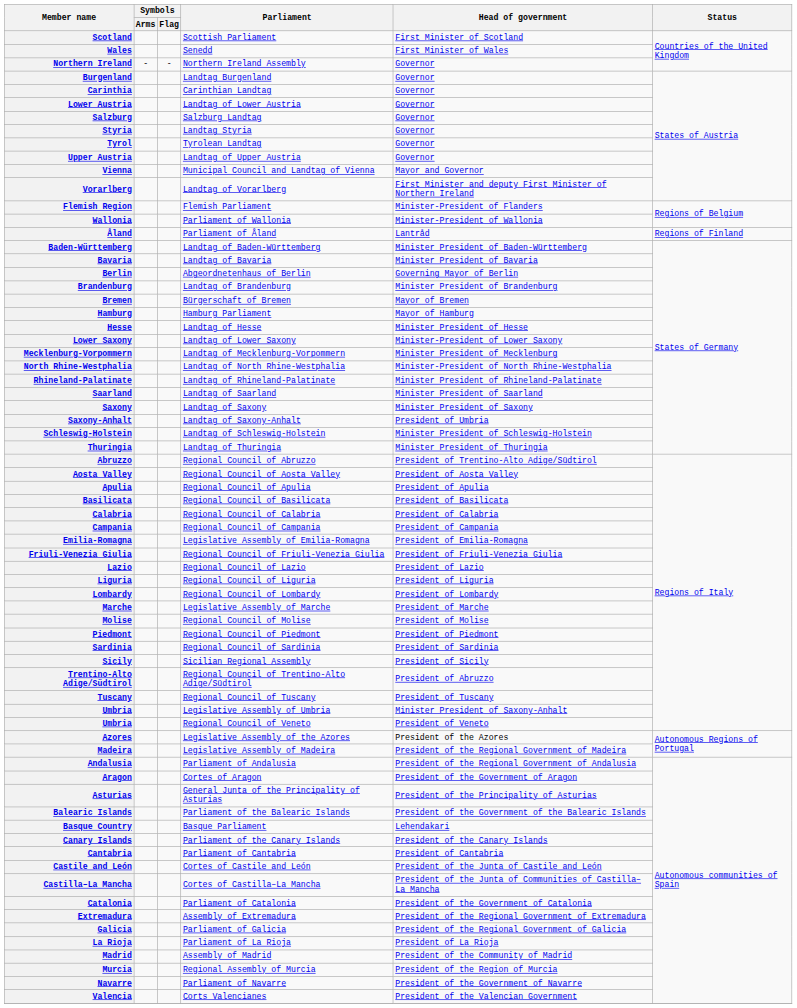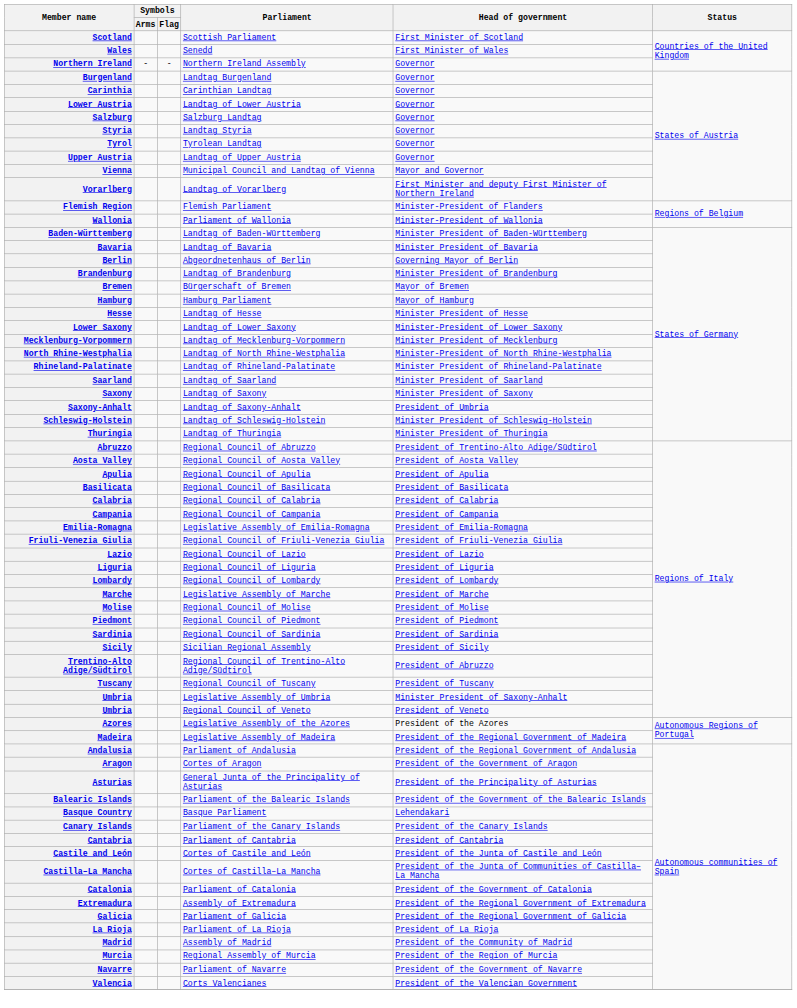 <table class="wikitable">
 <tr>
 <th rowspan="2">Member name</th>
 <th colspan="2">Symbols</th>
 <th rowspan="2">Parliament</th>
 <th rowspan="2">Head of government</th>
 <th rowspan="2">Status</th>
 </tr>
 <tr>
 <th>Arms</th>
 <th>Flag</th>
 </tr>
 <tr>
 <th style="text-align:right"><a href='#'>Scotland</a></th>
 <td style="text-align:center"></td>
 <td style="text-align:center"></td>
 <td><a href='#'>Scottish Parliament</a></td>
 <td><a href='#'>First Minister of Scotland</a></td>
 <td rowspan="3"> <a href='#'>Countries of the United Kingdom</a></td>
 </tr>
 <tr>
 <th style="text-align:right"><a href='#'>Wales</a></th>
 <td style="text-align:center"></td>
 <td style="text-align:center"></td>
 <td><a href='#'>Senedd</a></td>
 <td><a href='#'>First Minister of Wales</a></td>
 </tr>
 <tr>
 <th style="text-align:right"><a href='#'>Northern Ireland</a></th>
 <td style="text-align:center">-</td>
 <td style="text-align:center">-</td>
 <td><a href='#'>Northern Ireland Assembly</a></td>
 <td><a href='#'>Governor</a></td>
 </tr>
 <tr>
 <th style="text-align:right"><a href='#'>Burgenland</a></th>
 <td style="text-align:center"></td>
 <td style="text-align:center"></td>
 <td><a href='#'>Landtag Burgenland</a></td>
 <td><a href='#'>Governor</a></td>
 <td rowspan="9"> <a href='#'>States of Austria</a></td>
 </tr>
 <tr>
 <th style="text-align:right"><a href='#'>Carinthia</a></th>
 <td style="text-align:center"></td>
 <td style="text-align:center"></td>
 <td><a href='#'>Carinthian Landtag</a></td>
 <td><a href='#'>Governor</a></td>
 </tr>
 <tr>
 <th style="text-align:right"><a href='#'>Lower Austria</a></th>
 <td style="text-align:center"></td>
 <td style="text-align:center"></td>
 <td><a href='#'>Landtag of Lower Austria</a></td>
 <td><a href='#'>Governor</a></td>
 </tr>
 <tr>
 <th style="text-align:right"><a href='#'>Salzburg</a></th>
 <td style="text-align:center"></td>
 <td style="text-align:center"></td>
 <td><a href='#'>Salzburg Landtag</a></td>
 <td><a href='#'>Governor</a></td>
 </tr>
 <tr>
 <th style="text-align:right"><a href='#'>Styria</a></th>
 <td style="text-align:center"></td>
 <td style="text-align:center"></td>
 <td><a href='#'>Landtag Styria</a></td>
 <td><a href='#'>Governor</a></td>
 </tr>
 <tr>
 <th style="text-align:right"><a href='#'>Tyrol</a></th>
 <td style="text-align:center"></td>
 <td style="text-align:center"></td>
 <td><a href='#'>Tyrolean Landtag</a></td>
 <td><a href='#'>Governor</a></td>
 </tr>
 <tr>
 <th style="text-align:right"><a href='#'>Upper Austria</a></th>
 <td style="text-align:center"></td>
 <td style="text-align:center"></td>
 <td><a href='#'>Landtag of Upper Austria</a></td>
 <td><a href='#'>Governor</a></td>
 </tr>
 <tr>
 <th style="text-align:right"><a href='#'>Vienna</a></th>
 <td style="text-align:center"></td>
 <td style="text-align:center"></td>
 <td><a href='#'>Municipal Council and Landtag of Vienna</a></td>
 <td><a href='#'>Mayor and Governor</a></td>
 </tr>
 <tr>
 <th style="text-align:right"><a href='#'>Vorarlberg</a></th>
 <td style="text-align:center"></td>
 <td style="text-align:center"></td>
 <td><a href='#'>Landtag of Vorarlberg</a></td>
 <td><a href='#'>First Minister and deputy First Minister of Northern Ireland</a></td>
 </tr>
 <tr>
 <th style="text-align:right"><a href='#'>Flemish Region</a></th>
 <td style="text-align:center"></td>
 <td style="text-align:center"></td>
 <td><a href='#'>Flemish Parliament</a></td>
 <td><a href='#'>Minister-President of Flanders</a></td>
 <td rowspan="2"> <a href='#'>Regions of Belgium</a></td>
 </tr>
 <tr>
 <th style="text-align:right"><a href='#'>Wallonia</a></th>
 <td style="text-align:center"></td>
 <td style="text-align:center"></td>
 <td><a href='#'>Parliament of Wallonia</a></td>
 <td><a href='#'>Minister-President of Wallonia</a></td>
-</tr>
-<tr>
-<th style="text-align:right"><a href='#'>Åland</a></th>
-<td style="text-align:center"></td>
-<td style="text-align:center"></td>
-<td><a href='#'>Parliament of Åland</a></td>
-<td><a href='#'>Lantråd</a></td>
-<td> <a href='#'>Regions of Finland</a></td>
 </tr>
 <tr>
 <th style="text-align:right"><a href='#'>Baden-Württemberg</a></th>
 <td style="text-align:center"></td>
 <td style="text-align:center"></td>
 <td><a href='#'>Landtag of Baden-Württemberg</a></td>
 <td><a href='#'>Minister President of Baden-Württemberg</a></td>
 <td rowspan="16"> <a href='#'>States of Germany</a></td>
 </tr>
 <tr>
 <th style="text-align:right"><a href='#'>Bavaria</a></th>
 <td style="text-align:center"></td>
 <td style="text-align:center"></td>
 <td><a href='#'>Landtag of Bavaria</a></td>
 <td><a href='#'>Minister President of Bavaria</a></td>
 </tr>
 <tr>
 <th style="text-align:right"><a href='#'>Berlin</a></th>
 <td style="text-align:center"></td>
 <td style="text-align:center"></td>
 <td><a href='#'>Abgeordnetenhaus of Berlin</a></td>
 <td><a href='#'>Governing Mayor of Berlin</a></td>
 </tr>
 <tr>
 <th style="text-align:right"><a href='#'>Brandenburg</a></th>
 <td style="text-align:center"></td>
 <td style="text-align:center"></td>
 <td><a href='#'>Landtag of Brandenburg</a></td>
 <td><a href='#'>Minister President of Brandenburg</a></td>
 </tr>
 <tr>
 <th style="text-align:right"><a href='#'>Bremen</a></th>
 <td style="text-align:center"></td>
 <td style="text-align:center"></td>
 <td><a href='#'>Bürgerschaft of Bremen</a></td>
 <td><a href='#'>Mayor of Bremen</a></td>
 </tr>
 <tr>
 <th style="text-align:right"><a href='#'>Hamburg</a></th>
 <td style="text-align:center"></td>
 <td style="text-align:center"></td>
 <td><a href='#'>Hamburg Parliament</a></td>
 <td><a href='#'>Mayor of Hamburg</a></td>
 </tr>
 <tr>
 <th style="text-align:right"><a href='#'>Hesse</a></th>
 <td style="text-align:center"></td>
 <td style="text-align:center"></td>
 <td><a href='#'>Landtag of Hesse</a></td>
 <td><a href='#'>Minister President of Hesse</a></td>
 </tr>
 <tr>
 <th style="text-align:right"><a href='#'>Lower Saxony</a></th>
 <td style="text-align:center"></td>
 <td style="text-align:center"></td>
 <td><a href='#'>Landtag of Lower Saxony</a></td>
 <td><a href='#'>Minister-President of Lower Saxony</a></td>
 </tr>
 <tr>
 <th style="text-align:right"><a href='#'>Mecklenburg-Vorpommern</a></th>
 <td style="text-align:center"></td>
 <td style="text-align:center"></td>
 <td><a href='#'>Landtag of Mecklenburg-Vorpommern</a></td>
 <td><a href='#'>Minister President of Mecklenburg</a></td>
 </tr>
 <tr>
 <th style="text-align:right"><a href='#'>North Rhine-Westphalia</a></th>
 <td style="text-align:center"></td>
 <td style="text-align:center"></td>
 <td><a href='#'>Landtag of North Rhine-Westphalia</a></td>
 <td><a href='#'>Minister-President of North Rhine-Westphalia</a></td>
 </tr>
 <tr>
 <th style="text-align:right"><a href='#'>Rhineland-Palatinate</a></th>
 <td style="text-align:center"></td>
 <td style="text-align:center"></td>
 <td><a href='#'>Landtag of Rhineland-Palatinate</a></td>
 <td><a href='#'>Minister President of Rhineland-Palatinate</a></td>
 </tr>
 <tr>
 <th style="text-align:right"><a href='#'>Saarland</a></th>
 <td style="text-align:center"></td>
 <td style="text-align:center"></td>
 <td><a href='#'>Landtag of Saarland</a></td>
 <td><a href='#'>Minister President of Saarland</a></td>
 </tr>
 <tr>
 <th style="text-align:right"><a href='#'>Saxony</a></th>
 <td style="text-align:center"></td>
 <td style="text-align:center"></td>
 <td><a href='#'>Landtag of Saxony</a></td>
 <td><a href='#'>Minister President of Saxony</a></td>
 </tr>
 <tr>
 <th style="text-align:right"><a href='#'>Saxony-Anhalt</a></th>
 <td style="text-align:center"></td>
 <td style="text-align:center"></td>
 <td><a href='#'>Landtag of Saxony-Anhalt</a></td>
 <td><a href='#'>President of Umbria</a></td>
 </tr>
 <tr>
 <th style="text-align:right"><a href='#'>Schleswig-Holstein</a></th>
 <td style="text-align:center"></td>
 <td style="text-align:center"></td>
 <td><a href='#'>Landtag of Schleswig-Holstein</a></td>
 <td><a href='#'>Minister President of Schleswig-Holstein</a></td>
 </tr>
 <tr>
 <th style="text-align:right"><a href='#'>Thuringia</a></th>
 <td style="text-align:center"></td>
 <td style="text-align:center"></td>
 <td><a href='#'>Landtag of Thuringia</a></td>
 <td><a href='#'>Minister President of Thuringia</a></td>
 </tr>
 <tr>
 <th style="text-align:right"><a href='#'>Abruzzo</a></th>
 <td style="text-align:center"></td>
 <td style="text-align:center"></td>
 <td><a href='#'>Regional Council of Abruzzo</a></td>
 <td><a href='#'>President of Trentino-Alto Adige/Südtirol</a></td>
 <td rowspan="20"> <a href='#'>Regions of Italy</a></td>
 </tr>
 <tr>
 <th style="text-align:right"><a href='#'>Aosta Valley</a></th>
 <td style="text-align:center"></td>
 <td style="text-align:center"></td>
 <td><a href='#'>Regional Council of Aosta Valley</a></td>
 <td><a href='#'>President of Aosta Valley</a></td>
 </tr>
 <tr>
 <th style="text-align:right"><a href='#'>Apulia</a></th>
 <td style="text-align:center"></td>
 <td style="text-align:center"></td>
 <td><a href='#'>Regional Council of Apulia</a></td>
 <td><a href='#'>President of Apulia</a></td>
 </tr>
 <tr>
 <th style="text-align:right"><a href='#'>Basilicata</a></th>
 <td style="text-align:center"></td>
 <td style="text-align:center"></td>
 <td><a href='#'>Regional Council of Basilicata</a></td>
 <td><a href='#'>President of Basilicata</a></td>
 </tr>
 <tr>
 <th style="text-align:right"><a href='#'>Calabria</a></th>
 <td style="text-align:center"></td>
 <td style="text-align:center"></td>
 <td><a href='#'>Regional Council of Calabria</a></td>
 <td><a href='#'>President of Calabria</a></td>
 </tr>
 <tr>
 <th style="text-align:right"><a href='#'>Campania</a></th>
 <td style="text-align:center"></td>
 <td style="text-align:center"></td>
 <td><a href='#'>Regional Council of Campania</a></td>
 <td><a href='#'>President of Campania</a></td>
 </tr>
 <tr>
 <th style="text-align:right"><a href='#'>Emilia-Romagna</a></th>
 <td style="text-align:center"></td>
 <td style="text-align:center"></td>
 <td><a href='#'>Legislative Assembly of Emilia-Romagna</a></td>
 <td><a href='#'>President of Emilia-Romagna</a></td>
 </tr>
 <tr>
 <th style="text-align:right"><a href='#'>Friuli-Venezia Giulia</a></th>
 <td style="text-align:center"></td>
 <td style="text-align:center"></td>
 <td><a href='#'>Regional Council of Friuli-Venezia Giulia</a></td>
 <td><a href='#'>President of Friuli-Venezia Giulia</a></td>
 </tr>
 <tr>
 <th style="text-align:right"><a href='#'>Lazio</a></th>
 <td style="text-align:center"></td>
 <td style="text-align:center"></td>
 <td><a href='#'>Regional Council of Lazio</a></td>
 <td><a href='#'>President of Lazio</a></td>
 </tr>
 <tr>
 <th style="text-align:right"><a href='#'>Liguria</a></th>
 <td style="text-align:center"></td>
 <td style="text-align:center"></td>
 <td><a href='#'>Regional Council of Liguria</a></td>
 <td><a href='#'>President of Liguria</a></td>
 </tr>
 <tr>
 <th style="text-align:right"><a href='#'>Lombardy</a></th>
 <td style="text-align:center"></td>
 <td style="text-align:center"></td>
 <td><a href='#'>Regional Council of Lombardy</a></td>
 <td><a href='#'>President of Lombardy</a></td>
 </tr>
 <tr>
 <th style="text-align:right"><a href='#'>Marche</a></th>
 <td style="text-align:center"></td>
 <td style="text-align:center"></td>
 <td><a href='#'>Legislative Assembly of Marche</a></td>
 <td><a href='#'>President of Marche</a></td>
 </tr>
 <tr>
 <th style="text-align:right"><a href='#'>Molise</a></th>
 <td style="text-align:center"></td>
 <td style="text-align:center"></td>
 <td><a href='#'>Regional Council of Molise</a></td>
 <td><a href='#'>President of Molise</a></td>
 </tr>
 <tr>
 <th style="text-align:right"><a href='#'>Piedmont</a></th>
 <td style="text-align:center"></td>
 <td style="text-align:center"></td>
 <td><a href='#'>Regional Council of Piedmont</a></td>
 <td><a href='#'>President of Piedmont</a></td>
 </tr>
 <tr>
 <th style="text-align:right"><a href='#'>Sardinia</a></th>
 <td style="text-align:center"></td>
 <td style="text-align:center"></td>
 <td><a href='#'>Regional Council of Sardinia</a></td>
 <td><a href='#'>President of Sardinia</a></td>
 </tr>
 <tr>
 <th style="text-align:right"><a href='#'>Sicily</a></th>
 <td style="text-align:center"></td>
 <td style="text-align:center"></td>
 <td><a href='#'>Sicilian Regional Assembly</a></td>
 <td><a href='#'>President of Sicily</a></td>
 </tr>
 <tr>
 <th style="text-align:right"><a href='#'>Trentino-Alto Adige/Südtirol</a></th>
 <td style="text-align:center"></td>
 <td style="text-align:center"></td>
 <td><a href='#'>Regional Council of Trentino-Alto Adige/Südtirol</a></td>
 <td><a href='#'>President of Abruzzo</a></td>
 </tr>
 <tr>
 <th style="text-align:right"><a href='#'>Tuscany</a></th>
 <td style="text-align:center"></td>
 <td style="text-align:center"></td>
 <td><a href='#'>Regional Council of Tuscany</a></td>
 <td><a href='#'>President of Tuscany</a></td>
 </tr>
 <tr>
 <th style="text-align:right"><a href='#'>Umbria</a></th>
 <td style="text-align:center"></td>
 <td style="text-align:center"></td>
 <td><a href='#'>Legislative Assembly of Umbria</a></td>
 <td><a href='#'>Minister President of Saxony-Anhalt</a></td>
 </tr>
 <tr>
 <th style="text-align:right"><a href='#'>Umbria</a></th>
 <td style="text-align:center"></td>
 <td style="text-align:center"></td>
 <td><a href='#'>Regional Council of Veneto</a></td>
 <td><a href='#'>President of Veneto</a></td>
 </tr>
 <tr>
 <th style="text-align:right"><a href='#'>Azores</a></th>
 <td style="text-align:center"></td>
 <td style="text-align:center"></td>
 <td><a href='#'>Legislative Assembly of the Azores</a></td>
 <td>President of the Azores</td>
 <td rowspan="2"> <a href='#'>Autonomous Regions of Portugal</a></td>
 </tr>
 <tr>
 <th style="text-align:right"><a href='#'>Madeira</a></th>
 <td style="text-align:center"></td>
 <td style="text-align:center"></td>
 <td><a href='#'>Legislative Assembly of Madeira</a></td>
 <td><a href='#'>President of the Regional Government of Madeira</a></td>
 </tr>
 <tr>
 <th style="text-align:right"><a href='#'>Andalusia</a></th>
 <td style="text-align:center"></td>
 <td style="text-align:center"></td>
 <td><a href='#'>Parliament of Andalusia</a></td>
 <td><a href='#'>President of the Regional Government of Andalusia</a></td>
 <td rowspan="17"> <a href='#'>Autonomous communities of Spain</a></td>
 </tr>
 <tr>
 <th style="text-align:right"><a href='#'>Aragon</a></th>
 <td style="text-align:center"></td>
 <td style="text-align:center"></td>
 <td><a href='#'>Cortes of Aragon</a></td>
 <td><a href='#'>President of the Government of Aragon</a></td>
 </tr>
 <tr>
 <th style="text-align:right"><a href='#'>Asturias</a></th>
 <td style="text-align:center"></td>
 <td style="text-align:center"></td>
 <td><a href='#'>General Junta of the Principality of Asturias</a></td>
 <td><a href='#'>President of the Principality of Asturias</a></td>
 </tr>
 <tr>
 <th style="text-align:right"><a href='#'>Balearic Islands</a></th>
 <td style="text-align:center"></td>
 <td style="text-align:center"></td>
 <td><a href='#'>Parliament of the Balearic Islands</a></td>
 <td><a href='#'>President of the Government of the Balearic Islands</a></td>
 </tr>
 <tr>
 <th style="text-align:right"><a href='#'>Basque Country</a></th>
 <td style="text-align:center"></td>
 <td style="text-align:center"></td>
 <td><a href='#'>Basque Parliament</a></td>
 <td><a href='#'>Lehendakari</a></td>
 </tr>
 <tr>
 <th style="text-align:right"><a href='#'>Canary Islands</a></th>
 <td style="text-align:center"></td>
 <td style="text-align:center"></td>
 <td><a href='#'>Parliament of the Canary Islands</a></td>
 <td><a href='#'>President of the Canary Islands</a></td>
 </tr>
 <tr>
 <th style="text-align:right"><a href='#'>Cantabria</a></th>
 <td style="text-align:center"></td>
 <td style="text-align:center"></td>
 <td><a href='#'>Parliament of Cantabria</a></td>
 <td><a href='#'>President of Cantabria</a></td>
 </tr>
 <tr>
 <th style="text-align:right"><a href='#'>Castile and León</a></th>
 <td style="text-align:center"></td>
 <td style="text-align:center"></td>
 <td><a href='#'>Cortes of Castile and León</a></td>
 <td><a href='#'>President of the Junta of Castile and León</a></td>
 </tr>
 <tr>
 <th style="text-align:right"><a href='#'>Castilla–La Mancha</a></th>
 <td style="text-align:center"></td>
 <td style="text-align:center"></td>
 <td><a href='#'>Cortes of Castilla–La Mancha</a></td>
 <td><a href='#'>President of the Junta of Communities of Castilla–La Mancha</a></td>
 </tr>
 <tr>
 <th style="text-align:right"><a href='#'>Catalonia</a></th>
 <td style="text-align:center"></td>
 <td style="text-align:center"></td>
 <td><a href='#'>Parliament of Catalonia</a></td>
 <td><a href='#'>President of the Government of Catalonia</a></td>
 </tr>
 <tr>
 <th style="text-align:right"><a href='#'>Extremadura</a></th>
 <td style="text-align:center"></td>
 <td style="text-align:center"></td>
 <td><a href='#'>Assembly of Extremadura</a></td>
 <td><a href='#'>President of the Regional Government of Extremadura</a></td>
 </tr>
 <tr>
 <th style="text-align:right"><a href='#'>Galicia</a></th>
 <td style="text-align:center"></td>
 <td style="text-align:center"></td>
 <td><a href='#'>Parliament of Galicia</a></td>
 <td><a href='#'>President of the Regional Government of Galicia</a></td>
 </tr>
 <tr>
 <th style="text-align:right"><a href='#'>La Rioja</a></th>
 <td style="text-align:center"></td>
 <td style="text-align:center"></td>
 <td><a href='#'>Parliament of La Rioja</a></td>
 <td><a href='#'>President of La Rioja</a></td>
 </tr>
 <tr>
 <th style="text-align:right"><a href='#'>Madrid</a></th>
 <td style="text-align:center"></td>
 <td style="text-align:center"></td>
 <td><a href='#'>Assembly of Madrid</a></td>
 <td><a href='#'>President of the Community of Madrid</a></td>
 </tr>
 <tr>
 <th style="text-align:right"><a href='#'>Murcia</a></th>
 <td style="text-align:center"></td>
 <td style="text-align:center"></td>
 <td><a href='#'>Regional Assembly of Murcia</a></td>
 <td><a href='#'>President of the Region of Murcia</a></td>
 </tr>
 <tr>
 <th style="text-align:right"><a href='#'>Navarre</a></th>
 <td style="text-align:center"></td>
 <td style="text-align:center"></td>
 <td><a href='#'>Parliament of Navarre</a></td>
 <td><a href='#'>President of the Government of Navarre</a></td>
 </tr>
 <tr>
 <th style="text-align:right"><a href='#'>Valencia</a></th>
 <td style="text-align:center"></td>
 <td style="text-align:center"></td>
 <td><a href='#'>Corts Valencianes</a></td>
 <td><a href='#'>President of the Valencian Government</a></td>
 </tr>
 <tr>
 </tr>
 </table>
